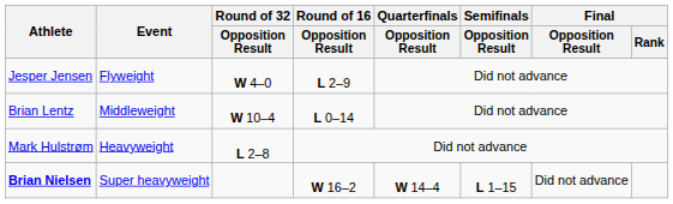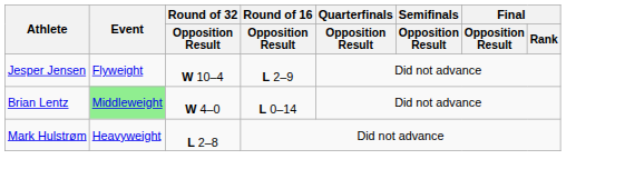 <table class="wikitable" style="font-size:90%">
 <tr>
 <th rowspan="2">Athlete</th>
 <th rowspan="2">Event</th>
 <th>Round of 32</th>
 <th>Round of 16</th>
 <th>Quarterfinals</th>
 <th>Semifinals</th>
 <th colspan=2>Final</th>
 </tr>
 <tr style="font-size:95%">
 <th>Opposition<br>Result</th>
 <th>Opposition<br>Result</th>
 <th>Opposition<br>Result</th>
 <th>Opposition<br>Result</th>
 <th>Opposition<br>Result</th>
 <th>Rank</th>
 </tr>
 <tr align=center>
 <td align=left><a href='#'>Jesper Jensen</a></td>
 <td align=left><a href='#'>Flyweight</a></td>
-<td><br><strong>W</strong> 4–0</td>
+<td><br><strong>W</strong> 10–4</td>
 <td><br><strong>L</strong> 2–9</td>
 <td colspan=4>Did not advance</td>
 </tr>
 <tr align=center>
 <td align=left><a href='#'>Brian Lentz</a></td>
-<td align=left><a href='#'>Middleweight</a></td>
-<td><br><strong>W</strong> 10–4</td>
+<td align=left style="background: lightgreen;"><a href='#'>Middleweight</a></td>
+<td><br><strong>W</strong> 4–0</td>
 <td><br><strong>L</strong> 0–14</td>
 <td colspan=4>Did not advance</td>
 </tr>
 <tr align=center>
 <td align=left><a href='#'>Mark Hulstrøm</a></td>
 <td align=left><a href='#'>Heavyweight</a></td>
 <td><br><strong>L</strong> 2–8</td>
 <td colspan=5>Did not advance</td>
 </tr>
-<tr align=center>
-<td align=left><strong><a href='#'>Brian Nielsen</a></strong></td>
-<td align=left><a href='#'>Super heavyweight</a></td>
-<td></td>
-<td><br><strong>W</strong> 16–2</td>
-<td><br><strong>W</strong> 14–4</td>
-<td><br><strong>L</strong> 1–15</td>
-<td>Did not advance</td>
-<td></td>
-</tr>
 </table>
